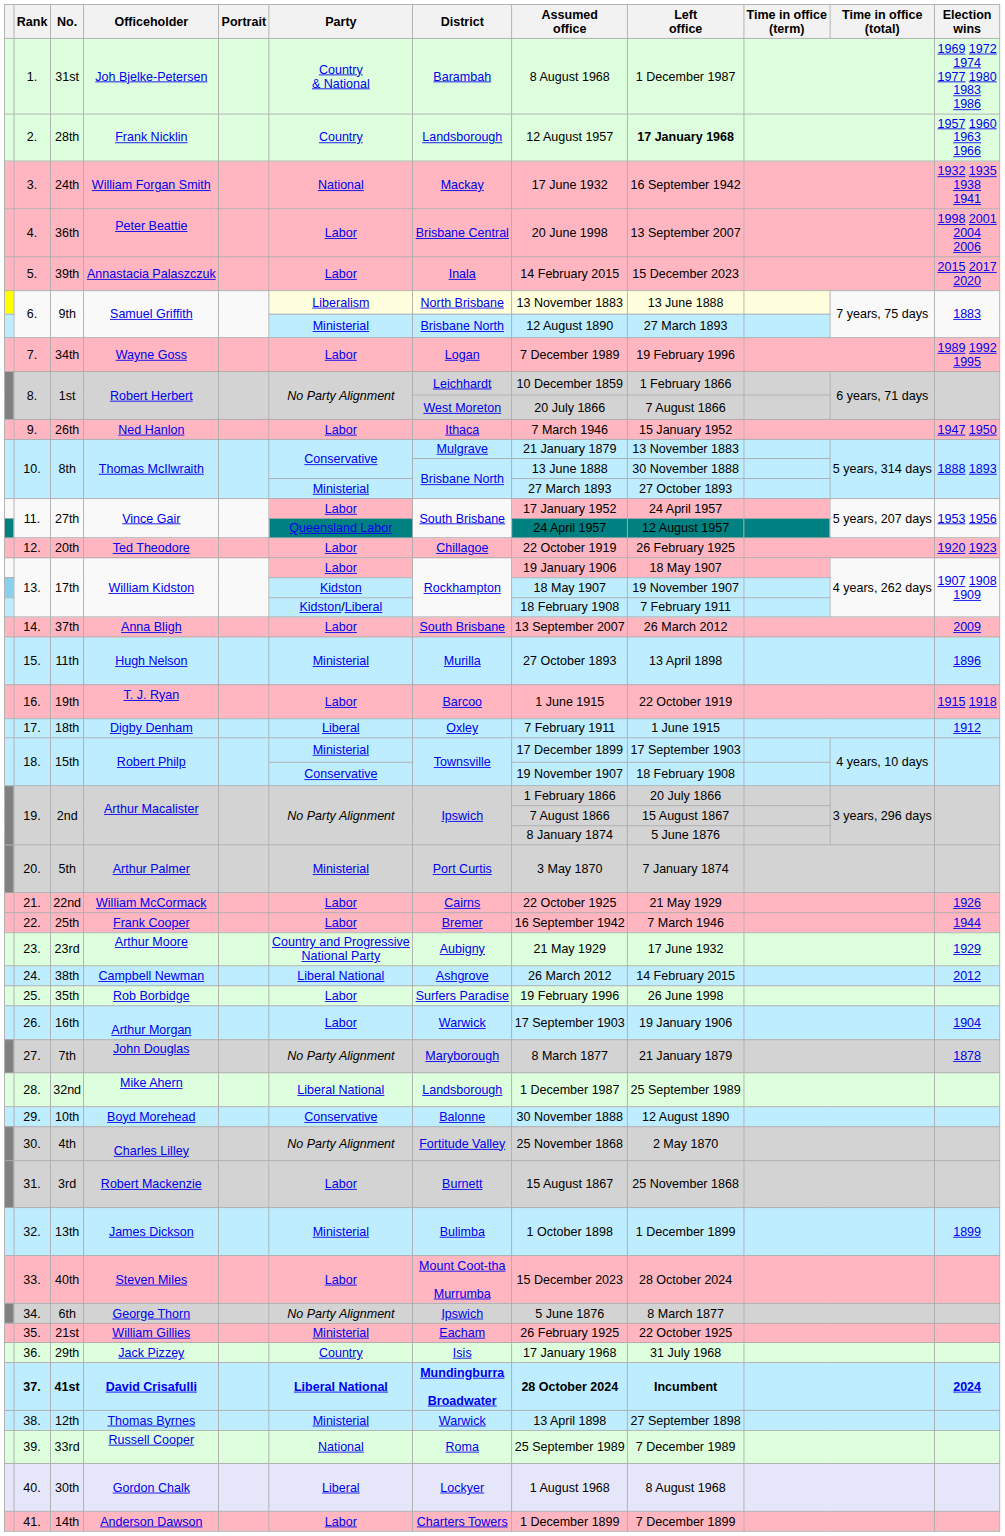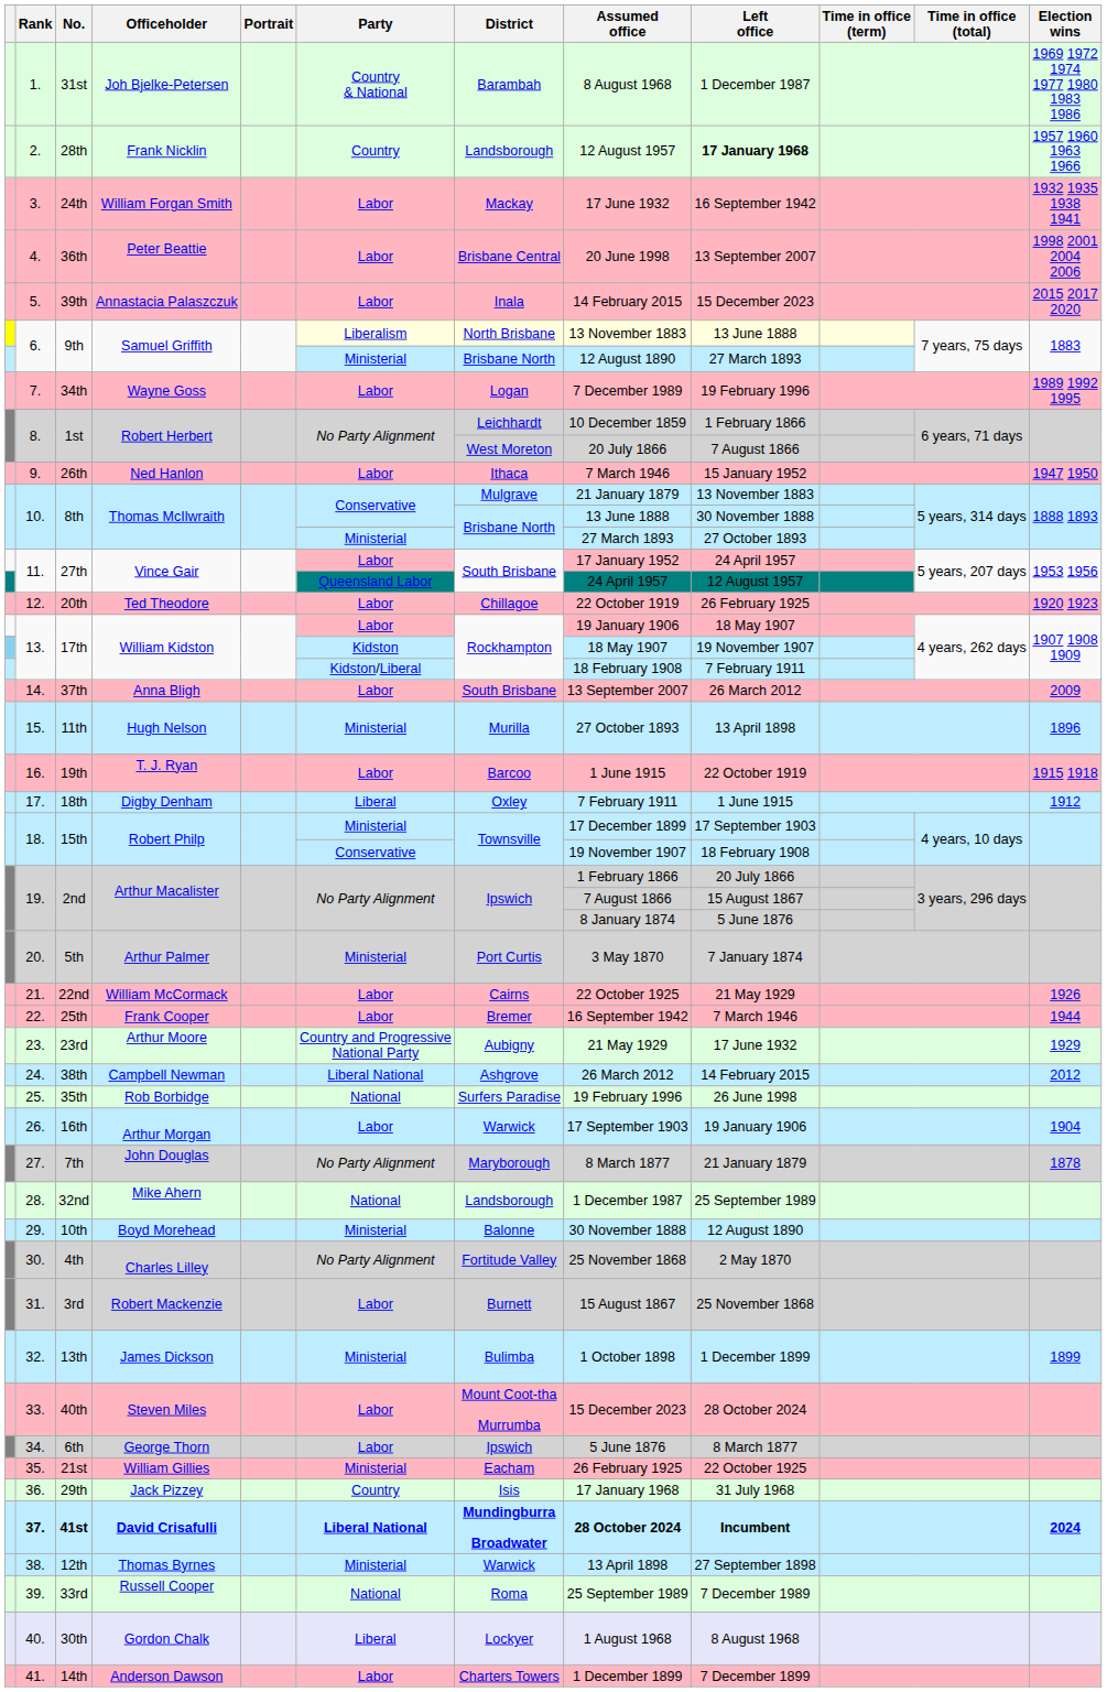 <table class="wikitable" style="font-size: 90%">
 <tr>
 <th></th>
 <th>Rank</th>
 <th>No.</th>
 <th>Officeholder</th>
 <th>Portrait</th>
 <th>Party</th>
 <th>District</th>
 <th>Assumed<br>office</th>
 <th>Left<br>office</th>
 <th>Time in office<br>(term)</th>
 <th>Time in office<br>(total)</th>
 <th>Election<br>wins</th>
 </tr>
 <tr bgcolor=#DDFFDD align="center">
 <td> </td>
 <td>1.</td>
 <td>31st</td>
 <td><br><a href='#'>Joh Bjelke-Petersen</a><br><br></td>
 <td></td>
 <td><a href='#'>Country<br>& National</a></td>
 <td><a href='#'>Barambah</a><br></td>
 <td>8 August 1968</td>
 <td>1 December 1987</td>
 <td colspan="2"></td>
 <td><a href='#'>1969</a> <a href='#'>1972</a><br><a href='#'>1974</a><br><a href='#'>1977</a> <a href='#'>1980</a><br><a href='#'>1983</a><br><a href='#'>1986</a></td>
 </tr>
 <tr bgcolor=#DDFFDD align="center">
 <td> </td>
 <td>2.</td>
 <td>28th</td>
 <td><br><a href='#'>Frank Nicklin</a><br><br></td>
 <td></td>
 <td><a href='#'>Country</a></td>
 <td><a href='#'>Landsborough</a><br></td>
 <td>12 August 1957</td>
 <td><strong>17 January 1968</strong></td>
 <td colspan="2"></td>
 <td><a href='#'>1957</a> <a href='#'>1960</a><br><a href='#'>1963</a><br><a href='#'>1966</a></td>
 </tr>
 <tr bgcolor="lightpink" align="center">
 <td> </td>
 <td>3.</td>
 <td>24th</td>
 <td><a href='#'>William Forgan Smith</a><br></td>
 <td></td>
-<td><a href='#'>National</a></td>
+<td><a href='#'>Labor</a></td>
 <td><a href='#'>Mackay</a><br></td>
 <td>17 June 1932</td>
 <td>16 September 1942</td>
 <td colspan="2"></td>
 <td><a href='#'>1932</a> <a href='#'>1935</a><br><a href='#'>1938</a><br><a href='#'>1941</a></td>
 </tr>
 <tr bgcolor="lightpink" align="center">
 <td> </td>
 <td>4.</td>
 <td>36th</td>
 <td><a href='#'>Peter Beattie</a><br><br></td>
 <td></td>
 <td><a href='#'>Labor</a></td>
 <td><a href='#'>Brisbane Central</a><br></td>
 <td>20 June 1998</td>
 <td>13 September 2007</td>
 <td colspan="2"></td>
 <td><a href='#'>1998</a> <a href='#'>2001</a><br><a href='#'>2004</a><br><a href='#'>2006</a></td>
 </tr>
 <tr bgcolor="lightpink" align="center">
 <td> </td>
 <td>5.</td>
 <td>39th</td>
 <td><a href='#'>Annastacia Palaszczuk</a><br></td>
 <td></td>
 <td><a href='#'>Labor</a></td>
 <td><a href='#'>Inala</a><br></td>
 <td>14 February 2015</td>
 <td>15 December 2023</td>
 <td colspan="2"></td>
 <td><a href='#'>2015</a> <a href='#'>2017</a><br><a href='#'>2020</a></td>
 </tr>
 <tr align="center">
 <td bgcolor="#FFFF00"> </td>
 <td rowspan=2>6.</td>
 <td rowspan=2>9th</td>
 <td rowspan=2><br><a href='#'>Samuel Griffith</a><br><br></td>
 <td rowspan=2></td>
 <td bgcolor="#FFFFDD"><a href='#'>Liberalism</a></td>
 <td bgcolor="#FFFFDD"><a href='#'>North Brisbane</a><br></td>
 <td bgcolor="#FFFFDD">13 November 1883</td>
 <td bgcolor="#FFFFDD">13 June 1888</td>
 <td bgcolor="#FFFFDD"><em></em></td>
 <td rowspan=2>7 years, 75 days</td>
 <td rowspan=2><a href='#'>1883</a></td>
 </tr>
 <tr bgcolor=#BDEDFF align="center">
 <td> </td>
 <td><a href='#'>Ministerial</a></td>
 <td><a href='#'>Brisbane North</a><br></td>
 <td>12 August 1890</td>
 <td>27 March 1893</td>
 <td><em></em></td>
 </tr>
 <tr bgcolor="lightpink" align="center">
 <td> </td>
 <td>7.</td>
 <td>34th</td>
 <td><a href='#'>Wayne Goss</a><br></td>
 <td></td>
 <td><a href='#'>Labor</a></td>
 <td><a href='#'>Logan</a><br></td>
 <td>7 December 1989</td>
 <td>19 February 1996</td>
 <td colspan="2"></td>
 <td><a href='#'>1989</a> <a href='#'>1992</a><br><a href='#'>1995</a></td>
 </tr>
 <tr bgcolor="lightgray" align="center">
 <td rowspan=2 style="background:gray"> </td>
 <td rowspan=2>8.</td>
 <td rowspan=2>1st</td>
 <td rowspan=2><br><a href='#'>Robert Herbert</a><br><br></td>
 <td rowspan=2></td>
 <td rowspan=2><em>No Party Alignment</em></td>
 <td><a href='#'>Leichhardt</a><br></td>
 <td>10 December 1859</td>
 <td>1 February 1866</td>
 <td><em></em></td>
 <td rowspan=2>6 years, 71 days</td>
 <td rowspan=2></td>
 </tr>
 <tr bgcolor="lightgray" align="center">
 <td><a href='#'>West Moreton</a><br></td>
 <td>20 July 1866</td>
 <td>7 August 1866</td>
 <td><em></em></td>
 </tr>
 <tr bgcolor="lightpink" align="center">
 <td> </td>
 <td>9.</td>
 <td>26th</td>
 <td><a href='#'>Ned Hanlon</a><br></td>
 <td></td>
 <td><a href='#'>Labor</a></td>
 <td><a href='#'>Ithaca</a><br></td>
 <td>7 March 1946</td>
 <td>15 January 1952</td>
 <td colspan="2"></td>
 <td><a href='#'>1947</a> <a href='#'>1950</a></td>
 </tr>
 <tr bgcolor=#BDEDFF align="center">
 <td rowspan=3 > </td>
 <td rowspan=3>10.</td>
 <td rowspan=3>8th</td>
 <td rowspan=3><br><a href='#'>Thomas McIlwraith</a><br><br></td>
 <td rowspan=3></td>
 <td rowspan=2><a href='#'>Conservative</a></td>
 <td><a href='#'>Mulgrave</a><br></td>
 <td>21 January 1879</td>
 <td>13 November 1883</td>
 <td><em></em></td>
 <td rowspan=3>5 years, 314 days</td>
 <td rowspan=3><a href='#'>1888</a> <a href='#'>1893</a></td>
 </tr>
 <tr bgcolor=#BDEDFF align="center">
 <td rowspan=2><a href='#'>Brisbane North</a><br></td>
 <td>13 June 1888</td>
 <td>30 November 1888</td>
 <td><em></em></td>
 </tr>
 <tr bgcolor=#BDEDFF align="center">
 <td><a href='#'>Ministerial</a></td>
 <td>27 March 1893</td>
 <td>27 October 1893</td>
 <td><em></em></td>
 </tr>
 <tr align="center">
 <td> </td>
 <td rowspan=2>11.</td>
 <td rowspan=2>27th</td>
 <td rowspan=2><a href='#'>Vince Gair</a><br></td>
 <td rowspan=2></td>
 <td bgcolor="lightpink"><a href='#'>Labor</a></td>
 <td rowspan=2><a href='#'>South Brisbane</a><br></td>
 <td bgcolor="lightpink">17 January 1952</td>
 <td bgcolor="lightpink">24 April 1957</td>
 <td bgcolor="lightpink"><em></em></td>
 <td rowspan=2>5 years, 207 days</td>
 <td rowspan=2><a href='#'>1953</a> <a href='#'>1956</a></td>
 </tr>
 <tr bgcolor="teal" align="center">
 <td> </td>
 <td><a href='#'>Queensland Labor</a></td>
 <td>24 April 1957</td>
 <td>12 August 1957</td>
 <td><em></em></td>
 </tr>
 <tr bgcolor="lightpink" align="center">
 <td> </td>
 <td>12.</td>
 <td>20th</td>
 <td><a href='#'>Ted Theodore</a><br></td>
 <td></td>
 <td><a href='#'>Labor</a></td>
 <td><a href='#'>Chillagoe</a><br></td>
 <td>22 October 1919</td>
 <td>26 February 1925</td>
 <td colspan="2"></td>
 <td><a href='#'>1920</a> <a href='#'>1923</a></td>
 </tr>
 <tr align="center">
 <td> </td>
 <td rowspan=3>13.</td>
 <td rowspan=3>17th</td>
 <td rowspan=3><a href='#'>William Kidston</a><br></td>
 <td rowspan=3></td>
 <td bgcolor="lightpink"><a href='#'>Labor</a></td>
 <td rowspan=3><a href='#'>Rockhampton</a><br></td>
 <td bgcolor="lightpink">19 January 1906</td>
 <td bgcolor="lightpink">18 May 1907</td>
 <td bgcolor="lightpink"><em></em></td>
 <td rowspan=3>4 years, 262 days</td>
 <td rowspan=3><a href='#'>1907</a> <a href='#'>1908</a><br><a href='#'>1909</a></td>
 </tr>
 <tr bgcolor=#BDEDFF align="center">
 <td bgcolor=#89CFF0> </td>
 <td><a href='#'>Kidston</a></td>
 <td>18 May 1907</td>
 <td>19 November 1907</td>
 <td><em></em></td>
 </tr>
 <tr bgcolor=#BDEDFF align="center">
 <td> </td>
 <td><a href='#'>Kidston</a>/<a href='#'>Liberal</a></td>
 <td>18 February 1908</td>
 <td>7 February 1911</td>
 <td><em></em></td>
 </tr>
 <tr bgcolor="lightpink" align="center">
 <td> </td>
 <td>14.</td>
 <td>37th</td>
 <td><a href='#'>Anna Bligh</a><br></td>
 <td></td>
 <td><a href='#'>Labor</a></td>
 <td><a href='#'>South Brisbane</a><br></td>
 <td>13 September 2007</td>
 <td>26 March 2012</td>
 <td colspan="2"></td>
 <td><a href='#'>2009</a></td>
 </tr>
 <tr bgcolor=#BDEDFF align="center">
 <td> </td>
 <td>15.</td>
 <td>11th</td>
 <td><br><a href='#'>Hugh Nelson</a><br><br></td>
 <td></td>
 <td><a href='#'>Ministerial</a></td>
 <td><a href='#'>Murilla</a><br></td>
 <td>27 October 1893</td>
 <td>13 April 1898</td>
 <td colspan="2"></td>
 <td><a href='#'>1896</a></td>
 </tr>
 <tr bgcolor="lightpink" align="center">
 <td> </td>
 <td>16.</td>
 <td>19th</td>
 <td><a href='#'>T. J. Ryan</a><br><br></td>
 <td></td>
 <td><a href='#'>Labor</a></td>
 <td><a href='#'>Barcoo</a><br></td>
 <td>1 June 1915</td>
 <td>22 October 1919</td>
 <td colspan="2"></td>
 <td><a href='#'>1915</a> <a href='#'>1918</a></td>
 </tr>
 <tr bgcolor=#BDEDFF align="center">
 <td> </td>
 <td>17.</td>
 <td>18th</td>
 <td><a href='#'>Digby Denham</a><br></td>
 <td></td>
 <td><a href='#'>Liberal</a></td>
 <td><a href='#'>Oxley</a><br></td>
 <td>7 February 1911</td>
 <td>1 June 1915</td>
 <td colspan="2"></td>
 <td><a href='#'>1912</a></td>
 </tr>
 <tr bgcolor=#BDEDFF align="center">
 <td rowspan=2 > </td>
 <td rowspan=2>18.</td>
 <td rowspan=2>15th</td>
 <td rowspan=2><br><a href='#'>Robert Philp</a><br><br></td>
 <td rowspan=2></td>
 <td><a href='#'>Ministerial</a></td>
 <td rowspan=2><a href='#'>Townsville</a><br></td>
 <td>17 December 1899</td>
 <td>17 September 1903</td>
 <td><em></em></td>
 <td rowspan=2>4 years, 10 days</td>
 <td rowspan=2></td>
 </tr>
 <tr bgcolor=#BDEDFF align="center">
 <td><a href='#'>Conservative</a></td>
 <td>19 November 1907</td>
 <td>18 February 1908</td>
 <td><em></em></td>
 </tr>
 <tr bgcolor="lightgray" align="center">
 <td rowspan=3 style="background:gray"> </td>
 <td rowspan=3>19.</td>
 <td rowspan=3>2nd</td>
 <td rowspan=3><a href='#'>Arthur Macalister</a><br><br></td>
 <td rowspan=3></td>
 <td rowspan=3><em>No Party Alignment</em></td>
 <td rowspan=3><a href='#'>Ipswich</a><br></td>
 <td>1 February 1866</td>
 <td>20 July 1866</td>
 <td><em></em></td>
 <td rowspan=3>3 years, 296 days</td>
 <td rowspan=3></td>
 </tr>
 <tr bgcolor="lightgray" align="center">
 <td>7 August 1866</td>
 <td>15 August 1867</td>
 <td><em></em></td>
 </tr>
 <tr bgcolor="lightgray" align="center">
 <td>8 January 1874</td>
 <td>5 June 1876</td>
 <td><em></em></td>
 </tr>
 <tr bgcolor="lightgray" align="center">
 <td style="background:gray"> </td>
 <td>20.</td>
 <td>5th</td>
 <td><br><a href='#'>Arthur Palmer</a><br><br></td>
 <td></td>
 <td><a href='#'>Ministerial</a></td>
 <td><a href='#'>Port Curtis</a><br></td>
 <td>3 May 1870</td>
 <td>7 January 1874</td>
 <td colspan="2"></td>
 <td></td>
 </tr>
 <tr bgcolor="lightpink" align="center">
 <td> </td>
 <td>21.</td>
 <td>22nd</td>
 <td><a href='#'>William McCormack</a><br></td>
 <td></td>
 <td><a href='#'>Labor</a></td>
 <td><a href='#'>Cairns</a><br></td>
 <td>22 October 1925</td>
 <td>21 May 1929</td>
 <td colspan="2"></td>
 <td><a href='#'>1926</a></td>
 </tr>
 <tr bgcolor="lightpink" align="center">
 <td> </td>
 <td>22.</td>
 <td>25th</td>
 <td><a href='#'>Frank Cooper</a><br></td>
 <td></td>
 <td><a href='#'>Labor</a></td>
 <td><a href='#'>Bremer</a><br></td>
 <td>16 September 1942</td>
 <td>7 March 1946</td>
 <td colspan="2"></td>
 <td><a href='#'>1944</a></td>
 </tr>
 <tr bgcolor=#DDFFDD align="center">
 <td> </td>
 <td>23.</td>
 <td>23rd</td>
 <td><a href='#'>Arthur Moore</a><br><br></td>
 <td></td>
 <td><a href='#'>Country and Progressive<br>National Party</a></td>
 <td><a href='#'>Aubigny</a><br></td>
 <td>21 May 1929</td>
 <td>17 June 1932</td>
 <td colspan="2"></td>
 <td><a href='#'>1929</a></td>
 </tr>
 <tr bgcolor=#BDEDFF align="center">
 <td> </td>
 <td>24.</td>
 <td>38th</td>
 <td><a href='#'>Campbell Newman</a><br></td>
 <td></td>
 <td><a href='#'>Liberal National</a></td>
 <td><a href='#'>Ashgrove</a><br></td>
 <td>26 March 2012</td>
 <td>14 February 2015</td>
 <td colspan="2"></td>
 <td><a href='#'>2012</a></td>
 </tr>
 <tr bgcolor=#DDFFDD align="center">
 <td> </td>
 <td>25.</td>
 <td>35th</td>
 <td><a href='#'>Rob Borbidge</a><br></td>
 <td></td>
-<td><a href='#'>Labor</a></td>
+<td><a href='#'>National</a></td>
 <td><a href='#'>Surfers Paradise</a><br></td>
 <td>19 February 1996</td>
 <td>26 June 1998</td>
 <td colspan="2"></td>
 <td></td>
 </tr>
 <tr bgcolor=#BDEDFF align="center">
 <td> </td>
 <td>26.</td>
 <td>16th</td>
 <td><br><a href='#'>Arthur Morgan</a><br></td>
 <td></td>
 <td><a href='#'>Labor</a></td>
 <td><a href='#'>Warwick</a><br></td>
 <td>17 September 1903</td>
 <td>19 January 1906</td>
 <td colspan="2"></td>
 <td><a href='#'>1904</a></td>
 </tr>
 <tr bgcolor="lightgray" align="center">
 <td style="background:gray"> </td>
 <td>27.</td>
 <td>7th</td>
 <td><a href='#'>John Douglas</a><br><br></td>
 <td></td>
 <td><em>No Party Alignment</em></td>
 <td><a href='#'>Maryborough</a><br></td>
 <td>8 March 1877</td>
 <td>21 January 1879</td>
 <td colspan="2"></td>
 <td><a href='#'>1878</a></td>
 </tr>
 <tr bgcolor=#DDFFDD align="center">
 <td> </td>
 <td>28.</td>
 <td>32nd</td>
 <td><a href='#'>Mike Ahern</a><br><br></td>
 <td></td>
-<td><a href='#'>Liberal National</a></td>
+<td><a href='#'>National</a></td>
 <td><a href='#'>Landsborough</a><br></td>
 <td>1 December 1987</td>
 <td>25 September 1989</td>
 <td colspan="2"></td>
 <td></td>
 </tr>
 <tr bgcolor=#BDEDFF align="center">
 <td> </td>
 <td>29.</td>
 <td>10th</td>
 <td><a href='#'>Boyd Morehead</a><br></td>
 <td></td>
-<td><a href='#'>Conservative</a></td>
+<td><a href='#'>Ministerial</a></td>
 <td><a href='#'>Balonne</a><br></td>
 <td>30 November 1888</td>
 <td>12 August 1890</td>
 <td colspan="2"></td>
 <td></td>
 </tr>
 <tr bgcolor="lightgray" align="center">
 <td style="background:gray"> </td>
 <td>30.</td>
 <td>4th</td>
 <td><br><a href='#'>Charles Lilley</a><br></td>
 <td></td>
 <td><em>No Party Alignment</em></td>
 <td><a href='#'>Fortitude Valley</a><br></td>
 <td>25 November 1868</td>
 <td>2 May 1870</td>
 <td colspan="2"></td>
 <td></td>
 </tr>
 <tr bgcolor="lightgray" align="center">
 <td style="background:gray"> </td>
 <td>31.</td>
 <td>3rd</td>
 <td><br><a href='#'>Robert Mackenzie</a><br><br></td>
 <td></td>
 <td><a href='#'>Labor</a></td>
 <td><a href='#'>Burnett</a><br></td>
 <td>15 August 1867</td>
 <td>25 November 1868</td>
 <td colspan="2"></td>
 <td></td>
 </tr>
 <tr bgcolor=#BDEDFF align="center">
 <td> </td>
 <td>32.</td>
 <td>13th</td>
 <td><br><a href='#'>James Dickson</a><br><br></td>
 <td></td>
 <td><a href='#'>Ministerial</a></td>
 <td><a href='#'>Bulimba</a><br></td>
 <td>1 October 1898</td>
 <td>1 December 1899</td>
 <td colspan="2"></td>
 <td><a href='#'>1899</a></td>
 </tr>
 <tr bgcolor="lightpink" align="center">
 <td> </td>
 <td>33.</td>
 <td>40th</td>
 <td><a href='#'>Steven Miles</a><br></td>
 <td></td>
 <td><a href='#'>Labor</a></td>
 <td><a href='#'>Mount Coot-tha</a><br>  <br>   <a href='#'>Murrumba</a><br></td>
 <td>15 December 2023</td>
 <td>28 October 2024</td>
 <td colspan="2"></td>
 <td></td>
 </tr>
 <tr bgcolor="lightgray" align="center">
 <td style="background:gray"> </td>
 <td>34.</td>
 <td>6th</td>
 <td><a href='#'>George Thorn</a><br></td>
 <td></td>
-<td><em>No Party Alignment</em></td>
+<td><a href='#'>Labor</a></td>
 <td><a href='#'>Ipswich</a><br></td>
 <td>5 June 1876</td>
 <td>8 March 1877</td>
 <td colspan="2"></td>
 <td></td>
 </tr>
 <tr bgcolor="lightpink" align="center">
 <td> </td>
 <td>35.</td>
 <td>21st</td>
 <td><a href='#'>William Gillies</a><br></td>
 <td></td>
 <td><a href='#'>Ministerial</a></td>
 <td><a href='#'>Eacham</a><br></td>
 <td>26 February 1925</td>
 <td>22 October 1925</td>
 <td colspan="2"></td>
 <td></td>
 </tr>
 <tr bgcolor=#DDFFDD align="center">
 <td> </td>
 <td>36.</td>
 <td>29th</td>
 <td><a href='#'>Jack Pizzey</a><br></td>
 <td></td>
 <td><a href='#'>Country</a></td>
 <td><a href='#'>Isis</a><br></td>
 <td>17 January 1968</td>
 <td>31 July 1968</td>
 <td colspan="2"></td>
 <td></td>
 </tr>
 <tr bgcolor=#BDEDFF align="center">
 <td> </td>
 <td><strong>37.</strong></td>
 <td><strong>41st</strong></td>
 <td><strong><a href='#'>David Crisafulli</a><br></strong></td>
 <td></td>
 <td><strong><a href='#'>Liberal National</a></strong></td>
 <td><strong><a href='#'>Mundingburra</a><br> <br> <a href='#'>Broadwater</a> <br></strong></td>
 <td><strong>28 October 2024</strong></td>
 <td><strong>Incumbent</strong></td>
 <td colspan="2"><strong></strong></td>
 <td><strong><a href='#'>2024</a></strong></td>
 </tr>
 <tr bgcolor=#BDEDFF align="center">
 <td> </td>
 <td>38.</td>
 <td>12th</td>
 <td><a href='#'>Thomas Byrnes</a><br></td>
 <td></td>
 <td><a href='#'>Ministerial</a></td>
 <td><a href='#'>Warwick</a><br></td>
 <td>13 April 1898</td>
 <td>27 September 1898</td>
 <td colspan="2"></td>
 <td></td>
 </tr>
 <tr bgcolor=#DDFFDD align="center">
 <td> </td>
 <td>39.</td>
 <td>33rd</td>
 <td><a href='#'>Russell Cooper</a><br><br></td>
 <td></td>
 <td><a href='#'>National</a></td>
 <td><a href='#'>Roma</a><br></td>
 <td>25 September 1989</td>
 <td>7 December 1989</td>
 <td colspan="2"></td>
 <td></td>
 </tr>
 <tr bgcolor="lavender" align="center">
 <td> </td>
 <td>40.</td>
 <td>30th</td>
 <td><br><a href='#'>Gordon Chalk</a><br><br></td>
 <td></td>
 <td><a href='#'>Liberal</a></td>
 <td><a href='#'>Lockyer</a><br></td>
 <td>1 August 1968</td>
 <td>8 August 1968</td>
 <td colspan="2"></td>
 <td></td>
 </tr>
 <tr bgcolor="lightpink" align="center">
 <td> </td>
 <td>41.</td>
 <td>14th</td>
 <td><a href='#'>Anderson Dawson</a><br></td>
 <td></td>
 <td><a href='#'>Labor</a></td>
 <td><a href='#'>Charters Towers</a><br></td>
 <td>1 December 1899</td>
 <td>7 December 1899</td>
 <td colspan="2"></td>
 <td></td>
 </tr>
 </table>
